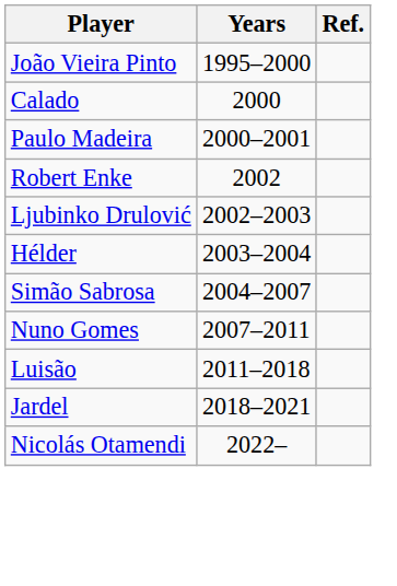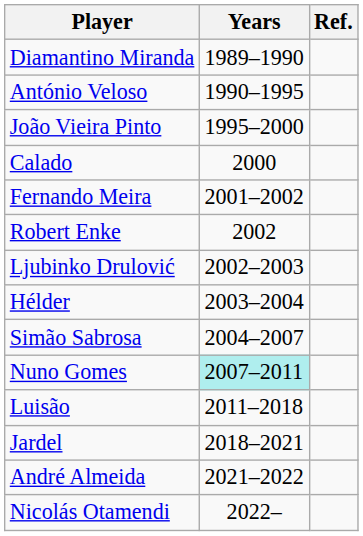 <table class="wikitable">
 <tr>
 <th style="text-align:center">Player</th>
 <th style="text-align:center">Years</th>
 <th style="text-align:center">Ref.</th>
+</tr>
+<tr>
+<td> <a href='#'>Diamantino Miranda</a></td>
+<td>1989–1990</td>
+<td></td>
+</tr>
+<tr>
+<td> <a href='#'>António Veloso</a></td>
+<td>1990–1995</td>
+<td></td>
 </tr>
 <tr>
 <td> <a href='#'>João Vieira Pinto</a></td>
 <td>1995–2000</td>
 <td></td>
 </tr>
 <tr>
 <td> <a href='#'>Calado</a></td>
 <td align=center>2000</td>
 <td></td>
 </tr>
 <tr>
-<td> <a href='#'>Paulo Madeira</a></td>
-<td>2000–2001</td>
+<td> <a href='#'>Fernando Meira</a></td>
+<td>2001–2002</td>
 <td></td>
 </tr>
 <tr>
 <td> <a href='#'>Robert Enke</a></td>
 <td align=center>2002</td>
 <td></td>
 </tr>
 <tr>
 <td> <a href='#'>Ljubinko Drulović</a></td>
 <td>2002–2003</td>
 <td></td>
 </tr>
 <tr>
 <td> <a href='#'>Hélder</a></td>
 <td>2003–2004</td>
 <td></td>
 </tr>
 <tr>
 <td> <a href='#'>Simão Sabrosa</a></td>
 <td>2004–2007</td>
 <td></td>
 </tr>
 <tr>
 <td> <a href='#'>Nuno Gomes</a></td>
-<td>2007–2011</td>
+<td style="background: paleturquoise;">2007–2011</td>
 <td></td>
 </tr>
 <tr>
 <td> <a href='#'>Luisão</a></td>
 <td>2011–2018</td>
 <td></td>
 </tr>
 <tr>
 <td> <a href='#'>Jardel</a></td>
 <td>2018–2021</td>
 <td></td>
 </tr>
 <tr>
+<td> <a href='#'>André Almeida</a></td>
+<td align=center>2021–2022</td>
+<td></td>
+</tr>
+<tr>
 <td> <a href='#'>Nicolás Otamendi</a></td>
 <td align=center>2022–</td>
 <td></td>
 </tr>
 </table>
